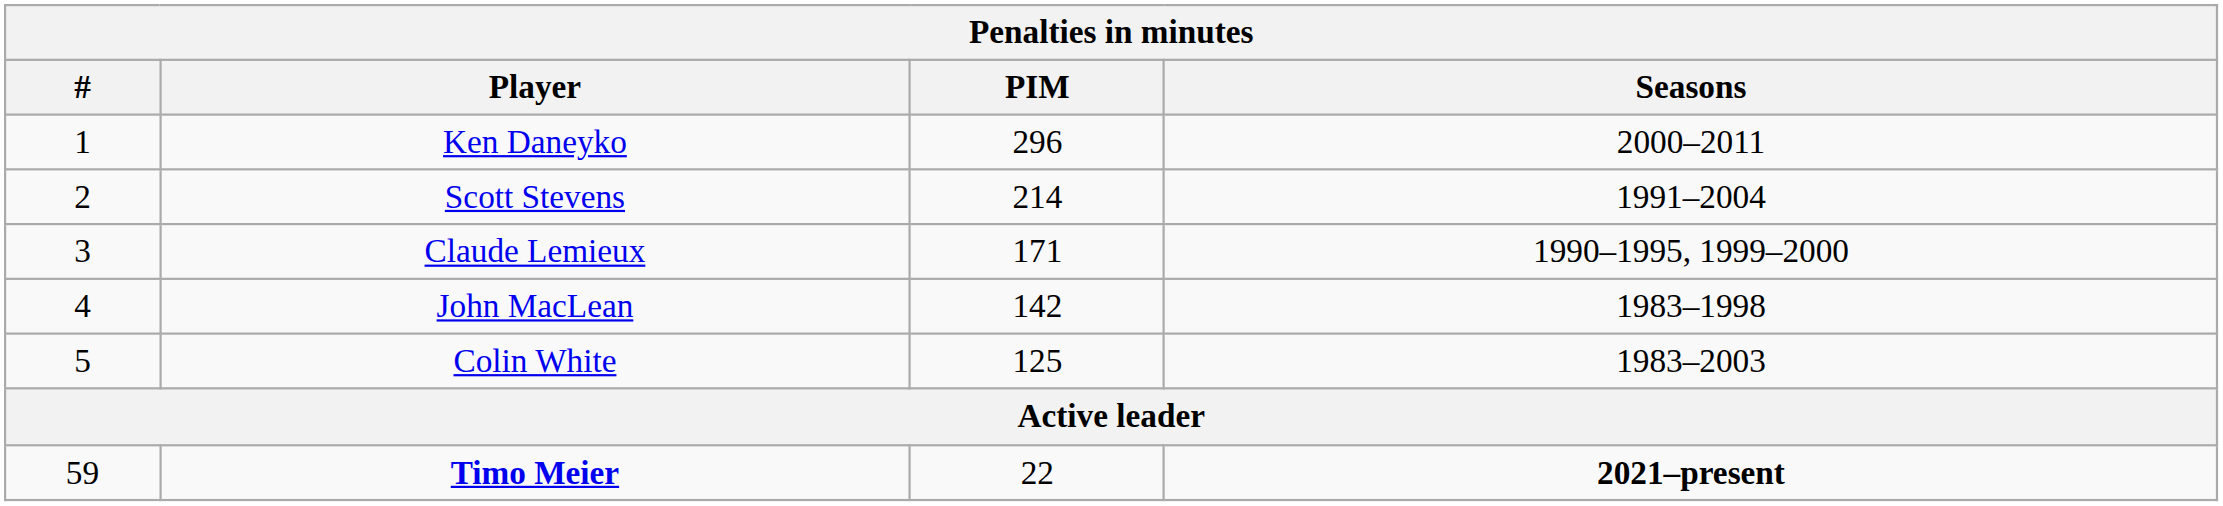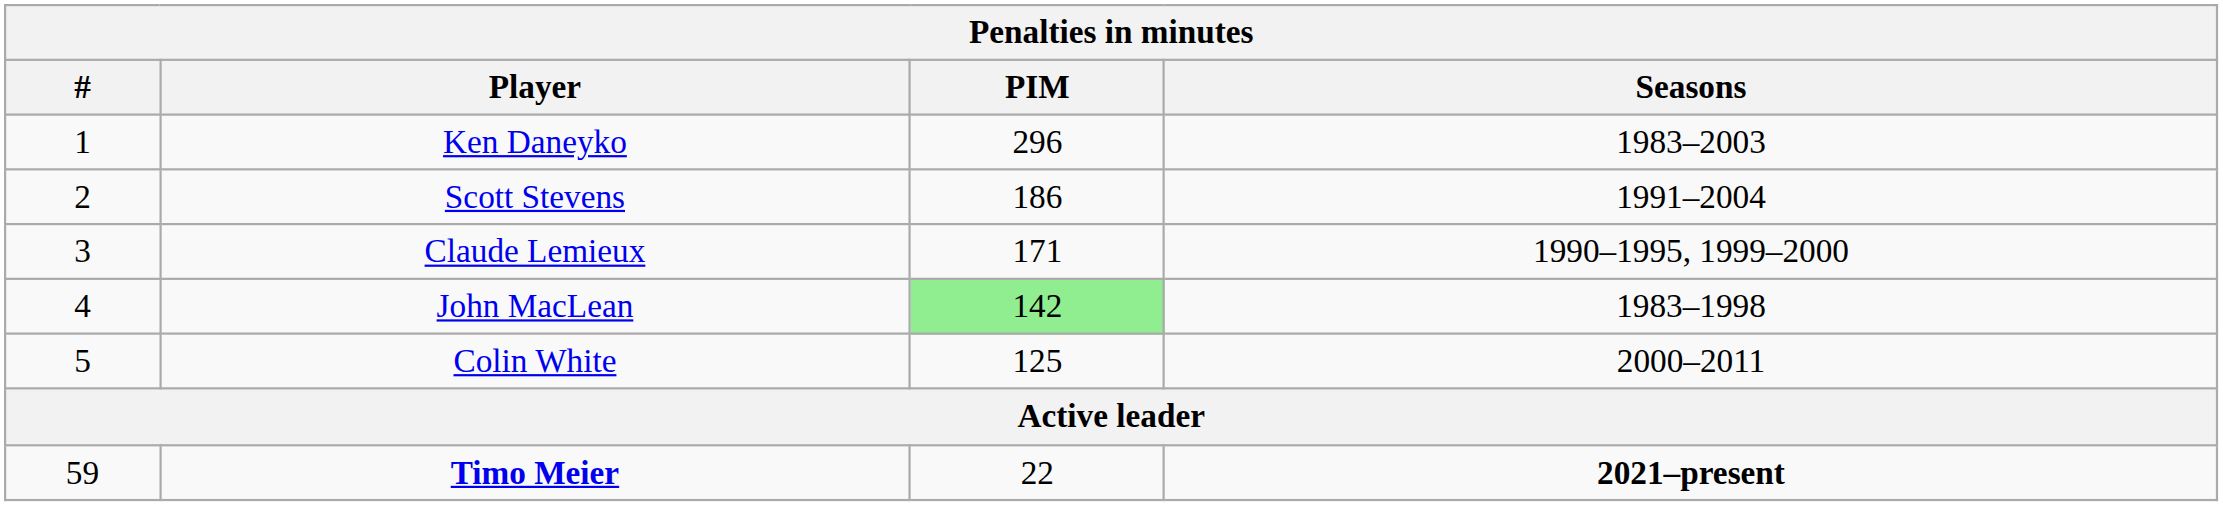 <table class="wikitable" style="text-align: center; font-size: 95%" width="80%">
 <tr>
 <th colspan="4">Penalties in minutes</th>
 </tr>
 <tr>
 <th>#</th>
 <th>Player</th>
 <th>PIM</th>
 <th>Seasons</th>
 </tr>
 <tr>
 <td>1</td>
 <td><a href='#'>Ken Daneyko</a></td>
 <td>296</td>
-<td>2000–2011</td>
+<td>1983–2003</td>
 </tr>
 <tr>
 <td>2</td>
 <td><a href='#'>Scott Stevens</a></td>
-<td>214</td>
+<td>186</td>
 <td>1991–2004</td>
 </tr>
 <tr>
 <td>3</td>
 <td><a href='#'>Claude Lemieux</a></td>
 <td>171</td>
 <td>1990–1995, 1999–2000</td>
 </tr>
 <tr>
 <td>4</td>
 <td><a href='#'>John MacLean</a></td>
-<td>142</td>
+<td style="background: lightgreen;">142</td>
 <td>1983–1998</td>
 </tr>
 <tr>
 <td>5</td>
 <td><a href='#'>Colin White</a></td>
 <td>125</td>
-<td>1983–2003</td>
+<td>2000–2011</td>
 </tr>
 <tr>
 <th colspan="4">Active leader</th>
 </tr>
 <tr>
 <td>59</td>
 <td><strong><a href='#'>Timo Meier</a></strong></td>
 <td>22</td>
 <td><strong>2021–present</strong></td>
 </tr>
 </table>
